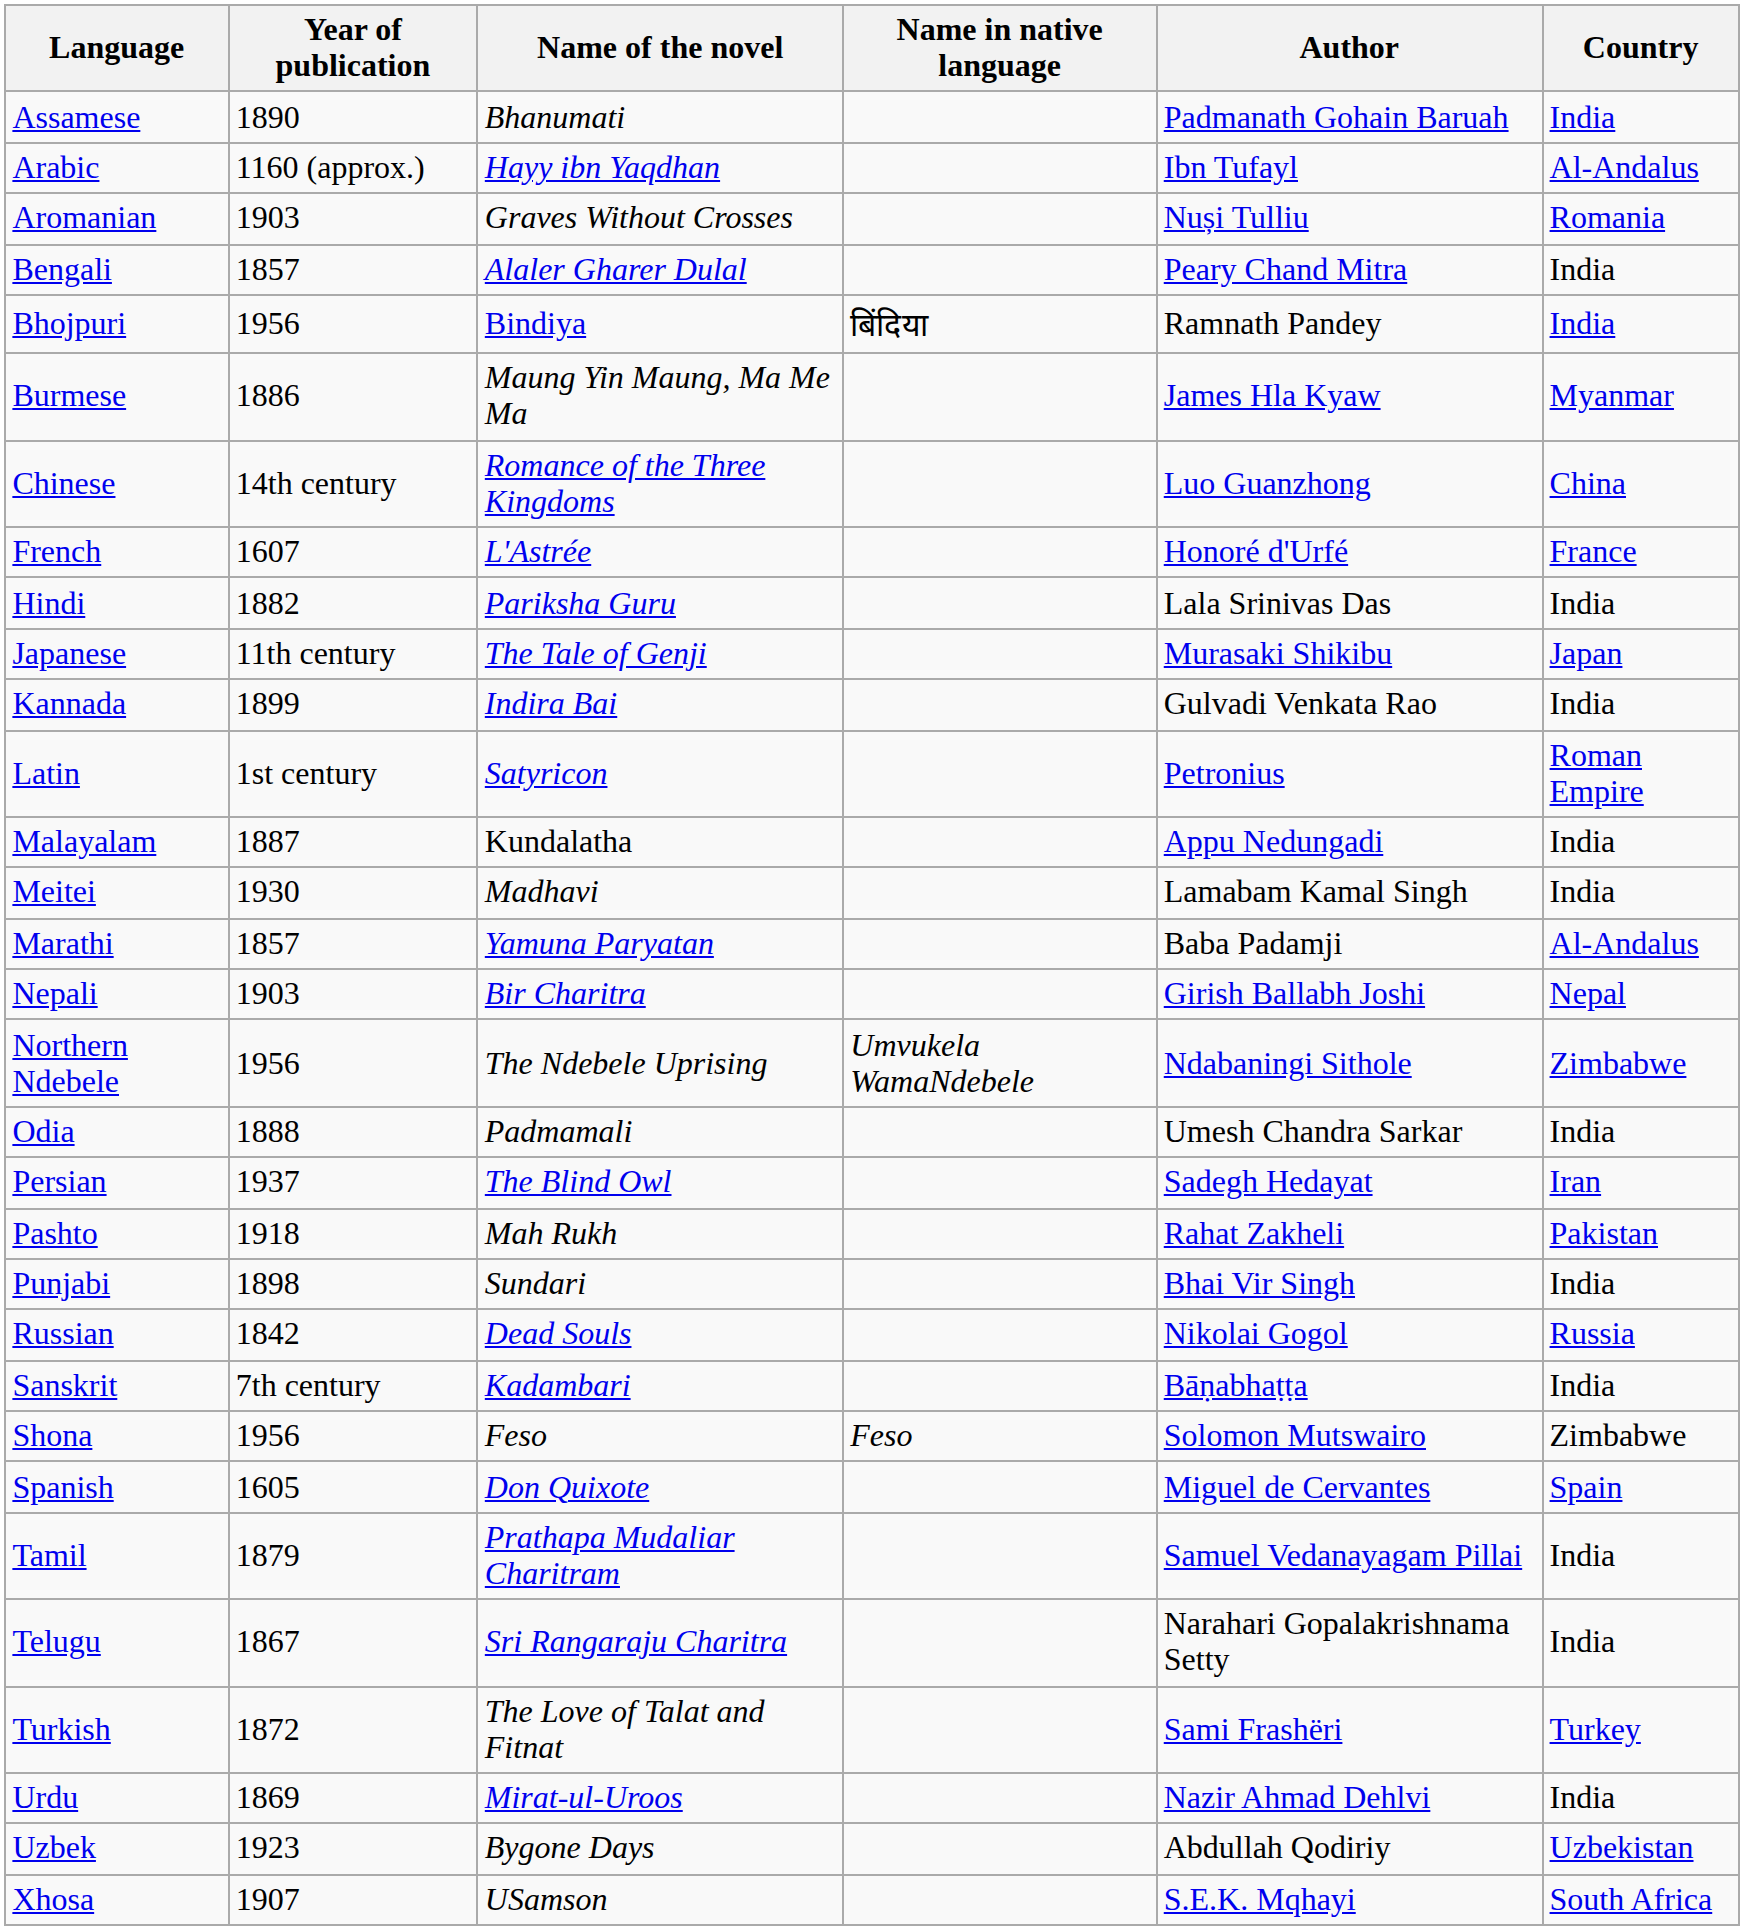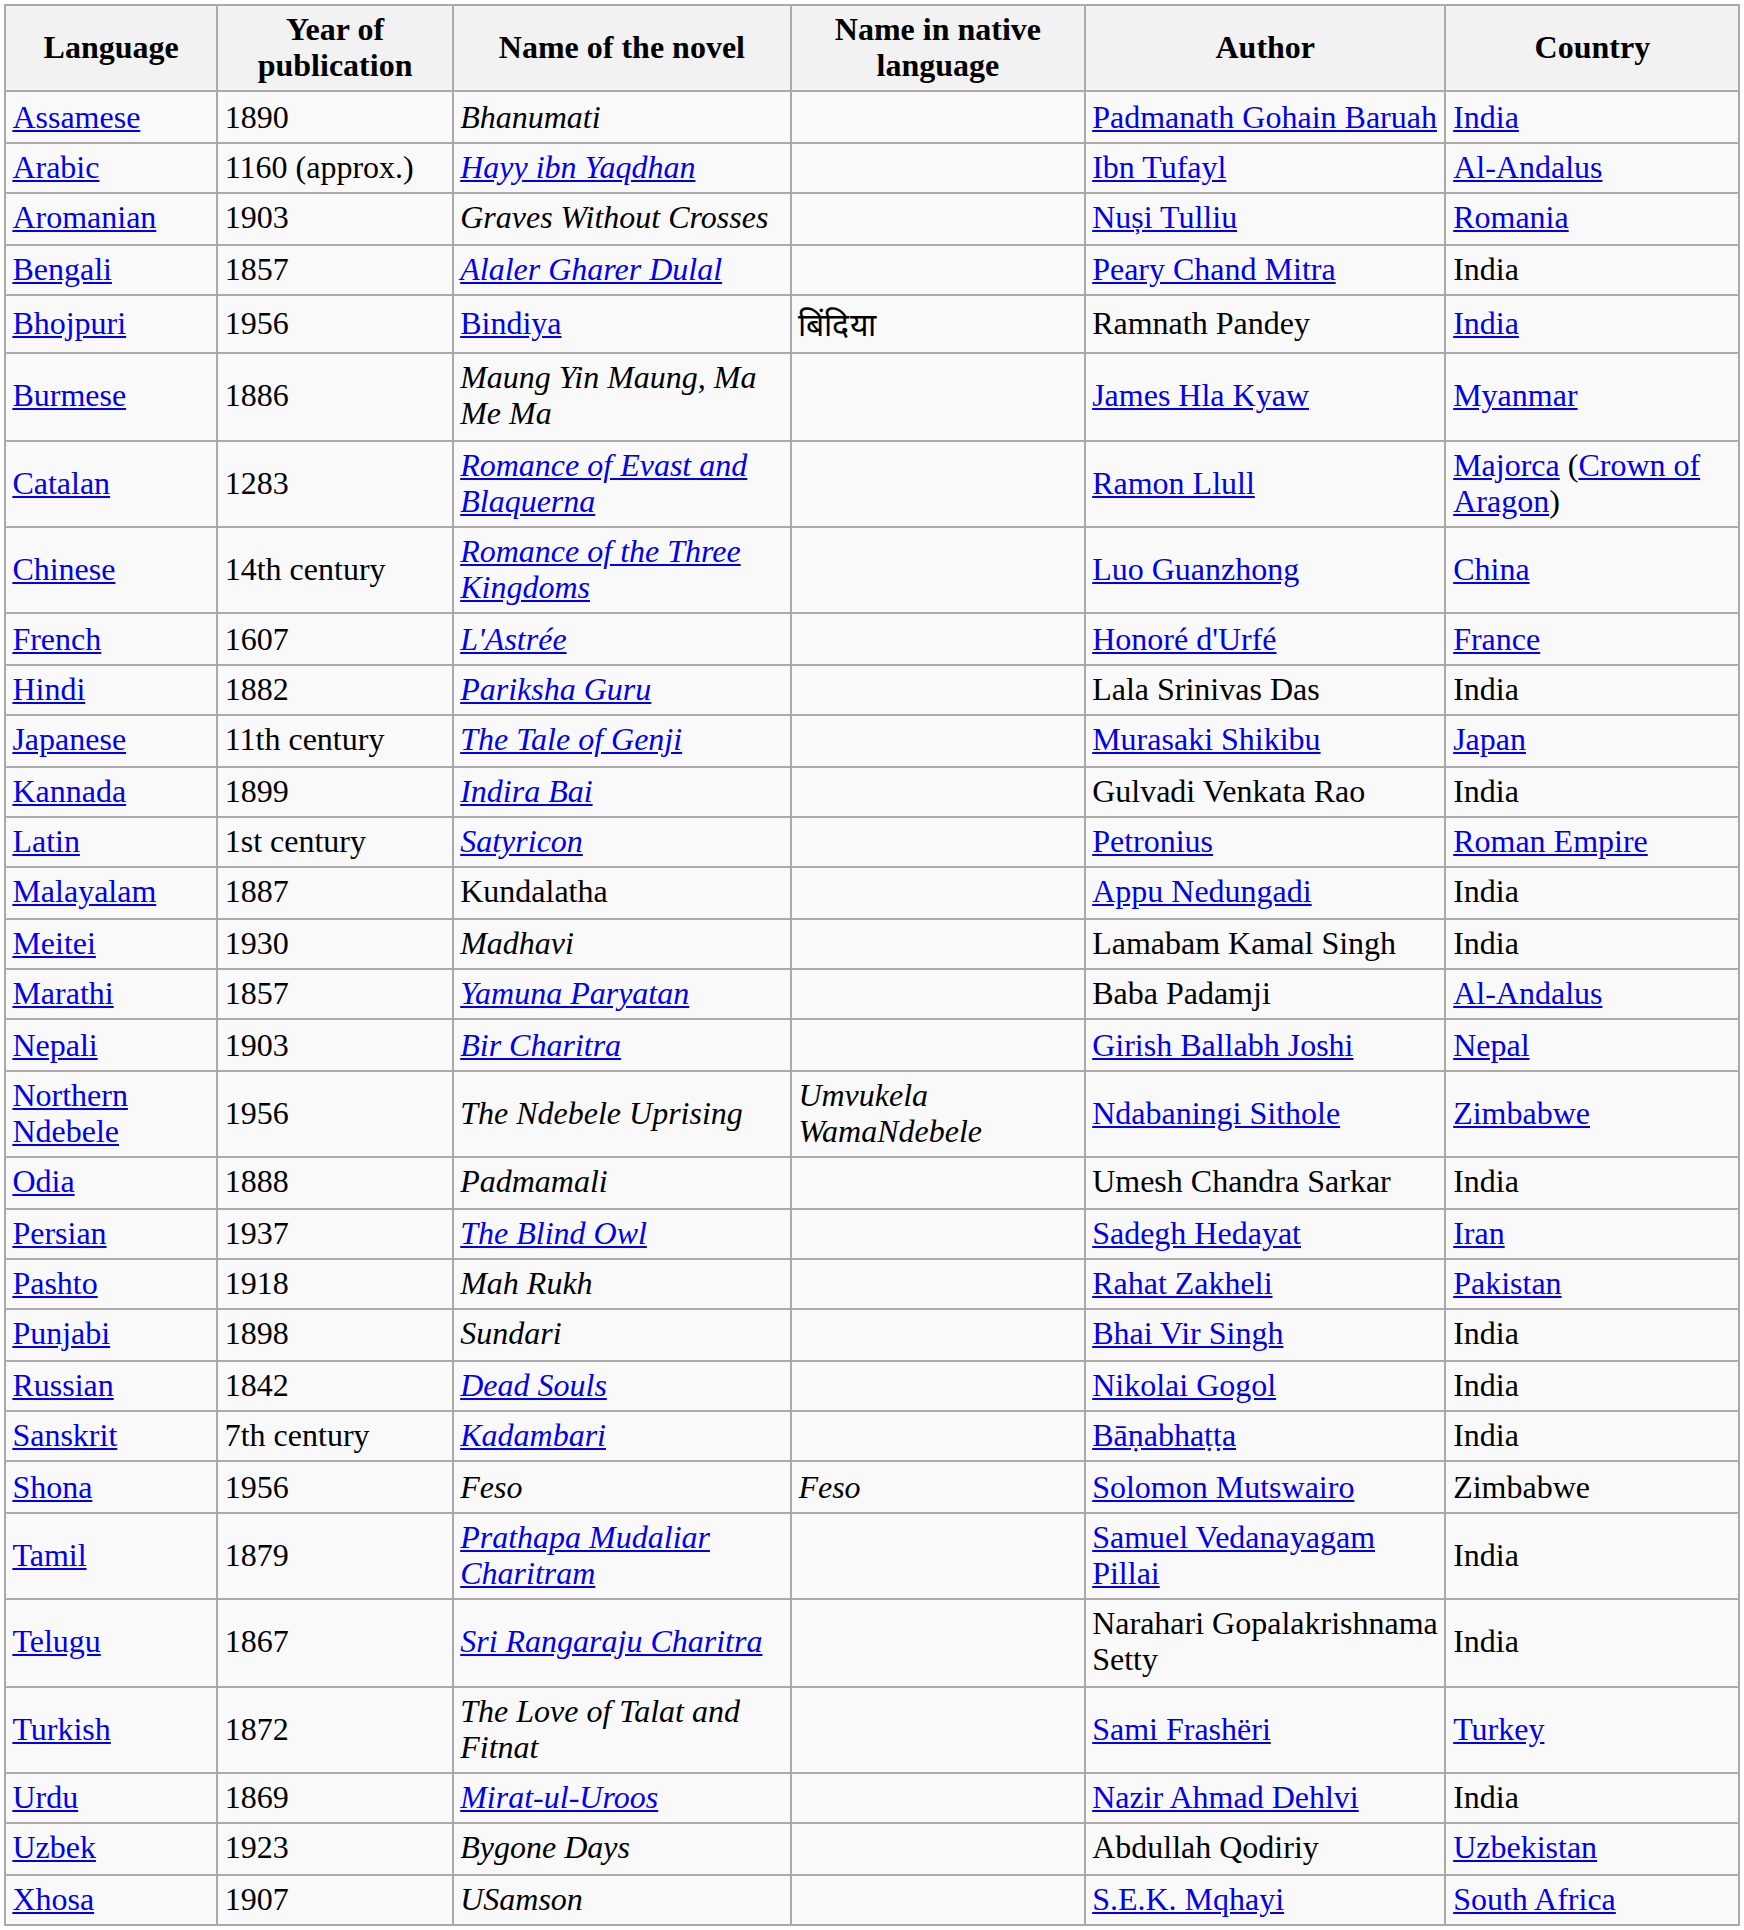 <table class="wikitable sortable">
 <tr>
 <th>Language</th>
 <th>Year of publication</th>
 <th>Name of the novel</th>
 <th>Name in native language</th>
 <th>Author</th>
 <th>Country</th>
 </tr>
 <tr>
 <td><a href='#'>Assamese</a></td>
 <td>1890</td>
 <td><em>Bhanumati</em></td>
 <td></td>
 <td><a href='#'>Padmanath Gohain Baruah</a></td>
 <td><a href='#'>India</a></td>
 </tr>
 <tr>
 <td><a href='#'>Arabic</a></td>
 <td>1160 (approx.)</td>
 <td><em><a href='#'>Hayy ibn Yaqdhan</a></em></td>
 <td></td>
 <td><a href='#'>Ibn Tufayl</a></td>
 <td><a href='#'>Al-Andalus</a></td>
 </tr>
 <tr>
 <td><a href='#'>Aromanian</a></td>
 <td>1903</td>
 <td><em>Graves Without Crosses</em></td>
 <td></td>
 <td><a href='#'>Nuși Tulliu</a></td>
 <td><a href='#'>Romania</a></td>
 </tr>
 <tr>
 <td><a href='#'>Bengali</a></td>
 <td>1857</td>
 <td><em><a href='#'>Alaler Gharer Dulal</a></em></td>
 <td></td>
 <td><a href='#'>Peary Chand Mitra</a></td>
 <td>India</td>
 </tr>
 <tr>
 <td><a href='#'>Bhojpuri</a></td>
 <td>1956</td>
 <td><a href='#'>Bindiya</a></td>
 <td>बिंदिया</td>
 <td>Ramnath Pandey</td>
 <td><a href='#'>India</a></td>
 </tr>
 <tr>
 <td><a href='#'>Burmese</a></td>
 <td>1886</td>
 <td><em>Maung Yin Maung, Ma Me Ma</em></td>
 <td></td>
 <td><a href='#'>James Hla Kyaw</a></td>
 <td><a href='#'>Myanmar</a></td>
+</tr>
+<tr>
+<td><a href='#'>Catalan</a></td>
+<td>1283</td>
+<td><em><a href='#'>Romance of Evast and Blaquerna</a></em></td>
+<td></td>
+<td><a href='#'>Ramon Llull</a></td>
+<td><a href='#'>Majorca</a>  (<a href='#'>Crown of Aragon</a>)</td>
 </tr>
 <tr>
 <td><a href='#'>Chinese</a></td>
 <td>14th century</td>
 <td><em><a href='#'>Romance of the Three Kingdoms</a></em></td>
 <td></td>
 <td><a href='#'>Luo Guanzhong</a></td>
 <td><a href='#'>China</a></td>
 </tr>
 <tr>
 <td><a href='#'>French</a></td>
 <td>1607</td>
 <td><em><a href='#'>L'Astrée</a></em></td>
 <td></td>
 <td><a href='#'>Honoré d'Urfé</a></td>
 <td><a href='#'>France</a></td>
 </tr>
 <tr>
 <td><a href='#'>Hindi</a></td>
 <td>1882</td>
 <td><em><a href='#'>Pariksha Guru</a></em></td>
 <td></td>
 <td>Lala Srinivas Das</td>
 <td>India</td>
 </tr>
 <tr>
 <td><a href='#'>Japanese</a></td>
 <td>11th century</td>
 <td><em><a href='#'>The Tale of Genji</a></em></td>
 <td></td>
 <td><a href='#'>Murasaki Shikibu</a></td>
 <td><a href='#'>Japan</a></td>
 </tr>
 <tr>
 <td><a href='#'>Kannada</a></td>
 <td>1899</td>
 <td><em><a href='#'>Indira Bai</a></em></td>
 <td></td>
 <td>Gulvadi Venkata Rao</td>
 <td>India</td>
 </tr>
 <tr>
 <td><a href='#'>Latin</a></td>
 <td>1st century</td>
 <td><em><a href='#'>Satyricon</a></em></td>
 <td></td>
 <td><a href='#'>Petronius</a></td>
 <td><a href='#'>Roman Empire</a></td>
 </tr>
 <tr>
 <td><a href='#'>Malayalam</a></td>
 <td>1887</td>
 <td>Kundalatha</td>
 <td></td>
 <td><a href='#'>Appu Nedungadi</a></td>
 <td>India</td>
 </tr>
 <tr>
 <td><a href='#'>Meitei</a></td>
 <td>1930</td>
 <td><em>Madhavi</em></td>
 <td></td>
 <td>Lamabam Kamal Singh</td>
 <td>India</td>
 </tr>
 <tr>
 <td><a href='#'>Marathi</a></td>
 <td>1857</td>
 <td><em><a href='#'>Yamuna Paryatan</a></em></td>
 <td></td>
 <td>Baba Padamji</td>
 <td><a href='#'>Al-Andalus</a></td>
 </tr>
 <tr>
 <td><a href='#'>Nepali</a></td>
 <td>1903</td>
 <td><em><a href='#'>Bir Charitra</a></em></td>
 <td></td>
 <td><a href='#'>Girish Ballabh Joshi</a></td>
 <td><a href='#'>Nepal</a></td>
 </tr>
 <tr>
 <td><a href='#'>Northern Ndebele</a></td>
 <td>1956</td>
 <td><em>The Ndebele Uprising</em></td>
 <td><em>Umvukela WamaNdebele</em></td>
 <td><a href='#'>Ndabaningi Sithole</a></td>
 <td><a href='#'>Zimbabwe</a></td>
 </tr>
 <tr>
 <td><a href='#'>Odia</a></td>
 <td>1888</td>
 <td><em>Padmamali</em></td>
 <td></td>
 <td>Umesh Chandra Sarkar</td>
 <td>India</td>
 </tr>
 <tr>
 <td><a href='#'>Persian</a></td>
 <td>1937</td>
 <td><em><a href='#'>The Blind Owl</a></em></td>
 <td></td>
 <td><a href='#'>Sadegh Hedayat</a></td>
 <td><a href='#'>Iran</a></td>
 </tr>
 <tr>
 <td><a href='#'>Pashto</a></td>
 <td>1918</td>
 <td><em>Mah Rukh</em></td>
 <td></td>
 <td><a href='#'>Rahat Zakheli</a></td>
 <td><a href='#'>Pakistan</a></td>
 </tr>
 <tr>
 <td><a href='#'>Punjabi</a></td>
 <td>1898</td>
 <td><em>Sundari</em></td>
 <td></td>
 <td><a href='#'>Bhai Vir Singh</a></td>
 <td>India</td>
 </tr>
 <tr>
 <td><a href='#'>Russian</a></td>
 <td>1842</td>
 <td><em><a href='#'>Dead Souls</a></em></td>
 <td></td>
 <td><a href='#'>Nikolai Gogol</a></td>
-<td><a href='#'>Russia</a></td>
+<td>India</td>
 </tr>
 <tr>
 <td><a href='#'>Sanskrit</a></td>
 <td>7th century</td>
 <td><em><a href='#'>Kadambari</a></em></td>
 <td></td>
 <td><a href='#'>Bāṇabhaṭṭa</a></td>
 <td>India</td>
 </tr>
 <tr>
 <td><a href='#'>Shona</a></td>
 <td>1956</td>
 <td><em>Feso</em></td>
 <td><em>Feso</em></td>
 <td><a href='#'>Solomon Mutswairo</a></td>
 <td>Zimbabwe</td>
-</tr>
-<tr>
-<td><a href='#'>Spanish</a></td>
-<td>1605</td>
-<td><em><a href='#'>Don Quixote</a></em></td>
-<td></td>
-<td><a href='#'>Miguel de Cervantes</a></td>
-<td><a href='#'>Spain</a></td>
 </tr>
 <tr>
 <td><a href='#'>Tamil</a></td>
 <td>1879</td>
 <td><em><a href='#'>Prathapa Mudaliar Charitram</a></em></td>
 <td></td>
 <td><a href='#'>Samuel Vedanayagam Pillai</a></td>
 <td>India</td>
 </tr>
 <tr>
 <td><a href='#'>Telugu</a></td>
 <td>1867</td>
 <td><em><a href='#'>Sri Rangaraju Charitra</a></em></td>
 <td></td>
 <td>Narahari Gopalakrishnama Setty</td>
 <td>India</td>
 </tr>
 <tr>
 <td><a href='#'>Turkish</a></td>
 <td>1872</td>
 <td><em>The Love of Talat and Fitnat</em></td>
 <td></td>
 <td><a href='#'>Sami Frashëri</a></td>
 <td><a href='#'>Turkey</a></td>
 </tr>
 <tr>
 <td><a href='#'>Urdu</a></td>
 <td>1869</td>
 <td><em><a href='#'>Mirat-ul-Uroos</a></em></td>
 <td></td>
 <td><a href='#'>Nazir Ahmad Dehlvi</a></td>
 <td>India</td>
 </tr>
 <tr>
 <td><a href='#'>Uzbek</a></td>
 <td>1923</td>
 <td><em>Bygone Days</em></td>
 <td></td>
 <td>Abdullah Qodiriy</td>
 <td><a href='#'>Uzbekistan</a></td>
 </tr>
 <tr>
 <td><a href='#'>Xhosa</a></td>
 <td>1907</td>
 <td><em>USamson</em></td>
 <td></td>
 <td><a href='#'>S.E.K. Mqhayi</a></td>
 <td><a href='#'>South Africa</a></td>
 </tr>
 </table>
